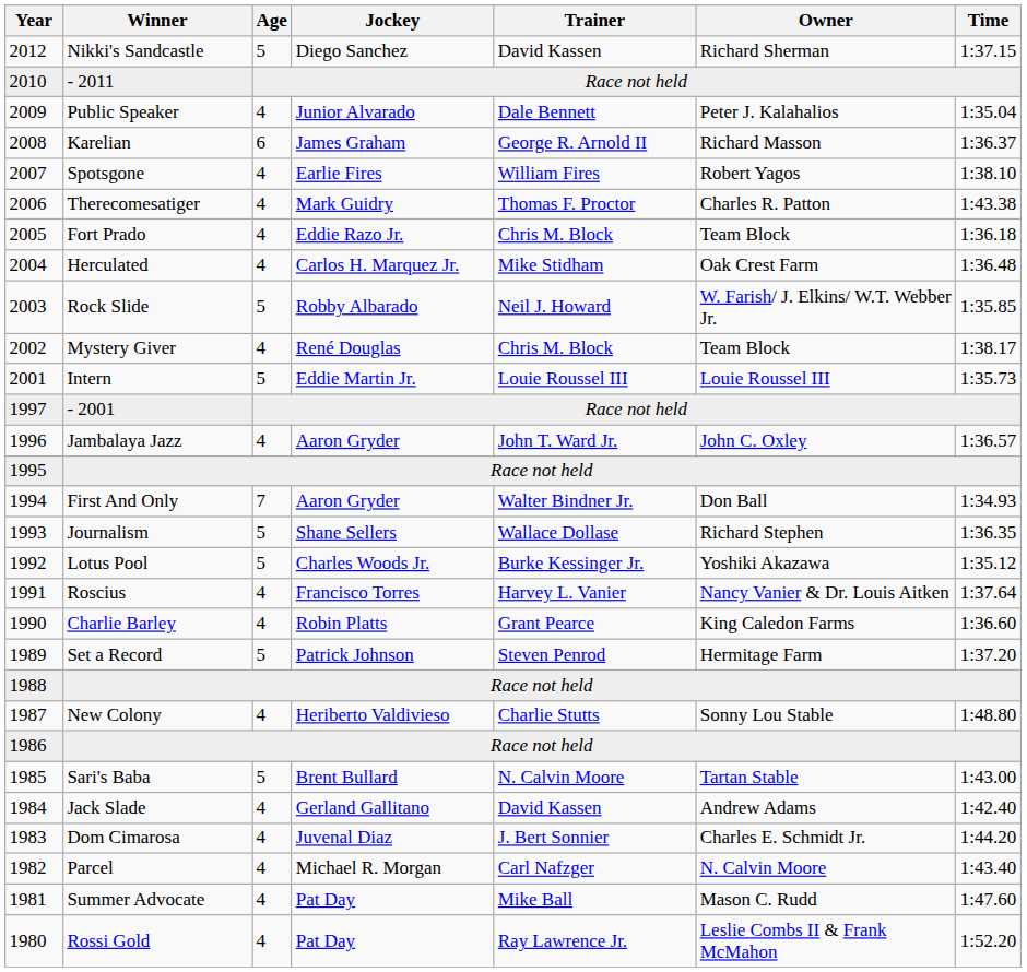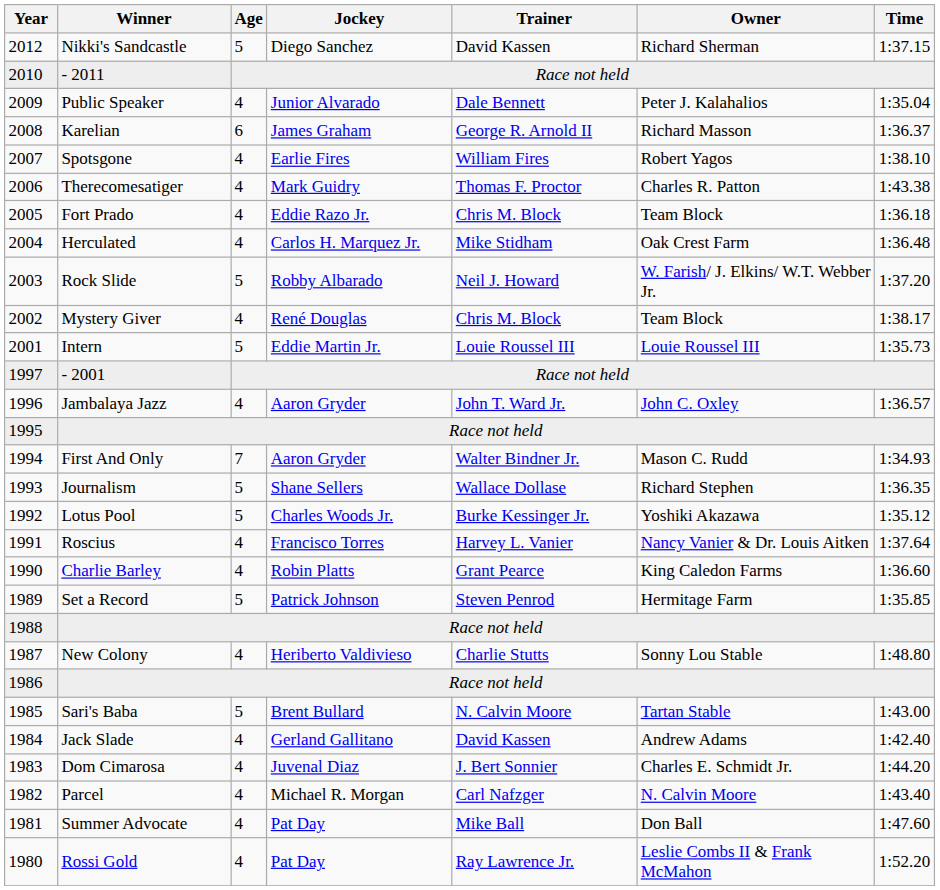 <table class="wikitable sortable" style="font-size:90%">
 <tr>
 <th style="width:38px">Year<br></th>
 <th style="width:140px">Winner<br></th>
 <th>Age<br></th>
 <th style="width:150px">Jockey<br></th>
 <th style="width:150px">Trainer<br></th>
 <th style="width:195px">Owner<br></th>
 <th>Time</th>
 </tr>
 <tr>
 <td>2012</td>
 <td>Nikki's Sandcastle</td>
 <td>5</td>
 <td>Diego Sanchez</td>
 <td>David Kassen</td>
 <td>Richard Sherman</td>
 <td>1:37.15</td>
 </tr>
 <tr bgcolor="#eeeeee">
 <td>2010</td>
 <td>- 2011</td>
 <td align=center  colspan=6><em>Race not held</em></td>
 </tr>
 <tr>
 <td>2009</td>
 <td>Public Speaker</td>
 <td>4</td>
 <td><a href='#'>Junior Alvarado</a></td>
 <td><a href='#'>Dale Bennett</a></td>
 <td>Peter J. Kalahalios</td>
 <td>1:35.04</td>
 </tr>
 <tr>
 <td>2008</td>
 <td>Karelian</td>
 <td>6</td>
 <td><a href='#'>James Graham</a></td>
 <td><a href='#'>George R. Arnold II</a></td>
 <td>Richard Masson</td>
 <td>1:36.37</td>
 </tr>
 <tr>
 <td>2007</td>
 <td>Spotsgone</td>
 <td>4</td>
 <td><a href='#'>Earlie Fires</a></td>
 <td><a href='#'>William Fires</a></td>
 <td>Robert Yagos</td>
 <td>1:38.10</td>
 </tr>
 <tr>
 <td>2006</td>
 <td>Therecomesatiger</td>
 <td>4</td>
 <td><a href='#'>Mark Guidry</a></td>
 <td><a href='#'>Thomas F. Proctor</a></td>
 <td>Charles R. Patton</td>
 <td>1:43.38</td>
 </tr>
 <tr>
 <td>2005</td>
 <td>Fort Prado</td>
 <td>4</td>
 <td><a href='#'>Eddie Razo Jr.</a></td>
 <td><a href='#'>Chris M. Block</a></td>
 <td>Team Block</td>
 <td>1:36.18</td>
 </tr>
 <tr>
 <td>2004</td>
 <td>Herculated</td>
 <td>4</td>
 <td><a href='#'>Carlos H. Marquez Jr.</a></td>
 <td><a href='#'>Mike Stidham</a></td>
 <td>Oak Crest Farm</td>
 <td>1:36.48</td>
 </tr>
 <tr>
 <td>2003</td>
 <td>Rock Slide</td>
 <td>5</td>
 <td><a href='#'>Robby Albarado</a></td>
 <td><a href='#'>Neil J. Howard</a></td>
 <td><a href='#'>W. Farish</a>/ J. Elkins/ W.T. Webber Jr.</td>
-<td>1:35.85</td>
+<td>1:37.20</td>
 </tr>
 <tr>
 <td>2002</td>
 <td>Mystery Giver</td>
 <td>4</td>
 <td><a href='#'>René Douglas</a></td>
 <td><a href='#'>Chris M. Block</a></td>
 <td>Team Block</td>
 <td>1:38.17</td>
 </tr>
 <tr>
 <td>2001</td>
 <td>Intern</td>
 <td>5</td>
 <td><a href='#'>Eddie Martin Jr.</a></td>
 <td><a href='#'>Louie Roussel III</a></td>
 <td><a href='#'>Louie Roussel III</a></td>
 <td>1:35.73</td>
 </tr>
 <tr bgcolor="#eeeeee">
 <td>1997</td>
 <td>- 2001</td>
 <td align=center  colspan=6><em>Race not held</em></td>
 </tr>
 <tr>
 <td>1996</td>
 <td>Jambalaya Jazz</td>
 <td>4</td>
 <td><a href='#'>Aaron Gryder</a></td>
 <td><a href='#'>John T. Ward Jr.</a></td>
 <td><a href='#'>John C. Oxley</a></td>
 <td>1:36.57</td>
 </tr>
 <tr bgcolor="#eeeeee">
 <td>1995</td>
 <td align=center  colspan=6><em>Race not held</em></td>
 </tr>
 <tr>
 <td>1994</td>
 <td>First And Only</td>
 <td>7</td>
 <td><a href='#'>Aaron Gryder</a></td>
 <td><a href='#'>Walter Bindner Jr.</a></td>
-<td>Don Ball</td>
+<td>Mason C. Rudd</td>
 <td>1:34.93</td>
 </tr>
 <tr>
 <td>1993</td>
 <td>Journalism</td>
 <td>5</td>
 <td><a href='#'>Shane Sellers</a></td>
 <td><a href='#'>Wallace Dollase</a></td>
 <td>Richard Stephen</td>
 <td>1:36.35</td>
 </tr>
 <tr>
 <td>1992</td>
 <td>Lotus Pool</td>
 <td>5</td>
 <td><a href='#'>Charles Woods Jr.</a></td>
 <td><a href='#'>Burke Kessinger Jr.</a></td>
 <td>Yoshiki Akazawa</td>
 <td>1:35.12</td>
 </tr>
 <tr>
 <td>1991</td>
 <td>Roscius</td>
 <td>4</td>
 <td><a href='#'>Francisco Torres</a></td>
 <td><a href='#'>Harvey L. Vanier</a></td>
 <td><a href='#'>Nancy Vanier</a> & Dr. Louis Aitken</td>
 <td>1:37.64</td>
 </tr>
 <tr>
 <td>1990</td>
 <td><a href='#'>Charlie Barley</a></td>
 <td>4</td>
 <td><a href='#'>Robin Platts</a></td>
 <td><a href='#'>Grant Pearce</a></td>
 <td>King Caledon Farms</td>
 <td>1:36.60</td>
 </tr>
 <tr>
 <td>1989</td>
 <td>Set a Record</td>
 <td>5</td>
 <td><a href='#'>Patrick Johnson</a></td>
 <td><a href='#'>Steven Penrod</a></td>
 <td>Hermitage Farm</td>
-<td>1:37.20</td>
+<td>1:35.85</td>
 </tr>
 <tr bgcolor="#eeeeee">
 <td>1988</td>
 <td align=center  colspan=6><em>Race not held</em></td>
 </tr>
 <tr>
 <td>1987</td>
 <td>New Colony</td>
 <td>4</td>
 <td><a href='#'>Heriberto Valdivieso</a></td>
 <td><a href='#'>Charlie Stutts</a></td>
 <td>Sonny Lou Stable</td>
 <td>1:48.80</td>
 </tr>
 <tr bgcolor="#eeeeee">
 <td>1986</td>
 <td align=center  colspan=6><em>Race not held</em></td>
 </tr>
 <tr>
 <td>1985</td>
 <td>Sari's Baba</td>
 <td>5</td>
 <td><a href='#'>Brent Bullard</a></td>
 <td><a href='#'>N. Calvin Moore</a></td>
 <td><a href='#'>Tartan Stable</a></td>
 <td>1:43.00</td>
 </tr>
 <tr>
 <td>1984</td>
 <td>Jack Slade</td>
 <td>4</td>
 <td><a href='#'>Gerland Gallitano</a></td>
 <td><a href='#'>David Kassen</a></td>
 <td>Andrew Adams</td>
 <td>1:42.40</td>
 </tr>
 <tr>
 <td>1983</td>
 <td>Dom Cimarosa</td>
 <td>4</td>
 <td><a href='#'>Juvenal Diaz</a></td>
 <td><a href='#'>J. Bert Sonnier</a></td>
 <td>Charles E. Schmidt Jr.</td>
 <td>1:44.20</td>
 </tr>
 <tr>
 <td>1982</td>
 <td>Parcel</td>
 <td>4</td>
 <td>Michael R. Morgan</td>
 <td><a href='#'>Carl Nafzger</a></td>
 <td><a href='#'>N. Calvin Moore</a></td>
 <td>1:43.40</td>
 </tr>
 <tr>
 <td>1981</td>
 <td>Summer Advocate</td>
 <td>4</td>
 <td><a href='#'>Pat Day</a></td>
 <td><a href='#'>Mike Ball</a></td>
-<td>Mason C. Rudd</td>
+<td>Don Ball</td>
 <td>1:47.60</td>
 </tr>
 <tr>
 <td>1980</td>
 <td><a href='#'>Rossi Gold</a></td>
 <td>4</td>
 <td><a href='#'>Pat Day</a></td>
 <td><a href='#'>Ray Lawrence Jr.</a></td>
 <td><a href='#'>Leslie Combs II</a> & <a href='#'>Frank McMahon</a></td>
 <td>1:52.20</td>
 </tr>
 <tr>
 </tr>
 </table>
